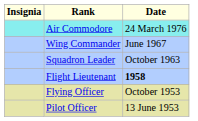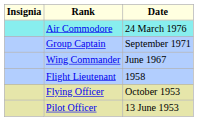 <table class="wikitable">
 <tr>
 <th style="background:#FFFFE0">Insignia</th>
 <th style="background:#FFFFE0">Rank</th>
 <th style="background:#FFFFE0">Date</th>
 </tr>
 <tr>
 <td style="background:#88EEEE;"> </td>
 <td style="background:#88EEEE;"><a href='#'>Air Commodore</a></td>
 <td style="background:#88EEEE;">24 March 1976</td>
 </tr>
 <tr>
 <td style="background:#b2cefe;"></td>
+<td style="background:#b2cefe;"><a href='#'>Group Captain</a></td>
+<td style="background:#b2cefe;">September 1971</td>
+</tr>
+<tr>
+<td style="background:#b2cefe;"></td>
 <td style="background:#b2cefe;"><a href='#'>Wing Commander</a></td>
 <td style="background:#b2cefe;">June 1967</td>
 </tr>
 <tr>
 <td style="background:#b2cefe;"></td>
-<td style="background:#b2cefe;"><a href='#'>Squadron Leader</a></td>
-<td style="background:#b2cefe;">October 1963</td>
-</tr>
-<tr>
-<td style="background:#b2cefe;"></td>
 <td style="background:#b2cefe;"><a href='#'>Flight Lieutenant</a></td>
-<td style="background:#b2cefe;"><strong>1958</strong></td>
+<td style="background:#b2cefe;">1958</td>
 </tr>
 <tr>
 <td style="background:#e6e6aa;"></td>
 <td style="background:#e6e6aa;"><a href='#'>Flying Officer</a></td>
 <td style="background:#e6e6aa;">October 1953</td>
 </tr>
 <tr>
 <td style="background:#e6e6aa;"></td>
 <td style="background:#e6e6aa;"><a href='#'>Pilot Officer</a></td>
 <td style="background:#e6e6aa;">13 June 1953</td>
 </tr>
 </table>
